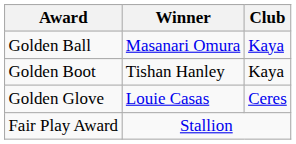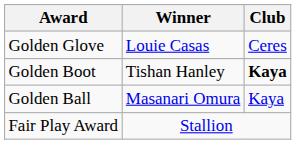 <table class="wikitable">
 <tr>
 <th>Award</th>
 <th>Winner</th>
 <th>Club</th>
 </tr>
 <tr>
-<td>Golden Ball</td>
-<td> <a href='#'>Masanari Omura</a></td>
-<td><a href='#'>Kaya</a></td>
+<td>Golden Glove</td>
+<td> <a href='#'>Louie Casas</a></td>
+<td><a href='#'>Ceres</a></td>
 </tr>
 <tr>
 <td>Golden Boot</td>
 <td> Tishan Hanley</td>
-<td>Kaya</td>
+<td><strong>Kaya</strong></td>
 </tr>
 <tr>
-<td>Golden Glove</td>
-<td> <a href='#'>Louie Casas</a></td>
-<td><a href='#'>Ceres</a></td>
+<td>Golden Ball</td>
+<td> <a href='#'>Masanari Omura</a></td>
+<td><a href='#'>Kaya</a></td>
 </tr>
 <tr>
 <td>Fair Play Award</td>
 <td colspan="2" style="text-align:center"><a href='#'>Stallion</a></td>
 </tr>
 </table>
